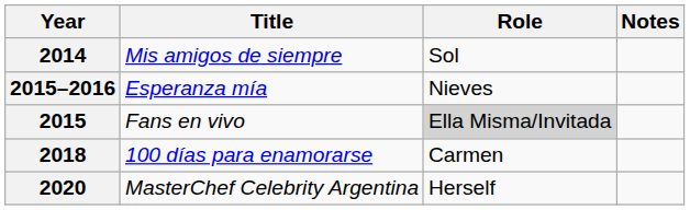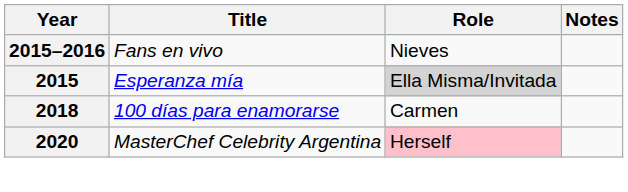 <table class="wikitable plainrowheaders sortable">
 <tr>
 <th scope="col">Year</th>
 <th scope="col">Title</th>
 <th scope="col" class="unsortable">Role</th>
 <th scope="col" class="unsortable">Notes</th>
 </tr>
 <tr>
-<th scope="row">2014</th>
-<td><em><a href='#'>Mis amigos de siempre</a></em></td>
-<td>Sol</td>
-<td></td>
-</tr>
-<tr>
 <th scope="row">2015–2016</th>
-<td><em><a href='#'>Esperanza mía</a></em></td>
+<td><em>Fans en vivo</em></td>
 <td>Nieves</td>
 <td></td>
 </tr>
 <tr>
 <th scope="row">2015</th>
-<td><em>Fans en vivo</em></td>
+<td><em><a href='#'>Esperanza mía</a></em></td>
 <td style="background: lightgrey;">Ella Misma/Invitada</td>
 <td></td>
 </tr>
 <tr>
 <th scope="row">2018</th>
 <td><em><a href='#'>100 días para enamorarse</a></em></td>
 <td>Carmen</td>
 <td></td>
 </tr>
 <tr>
 <th scope="row">2020</th>
 <td><em>MasterChef Celebrity Argentina</em></td>
-<td>Herself</td>
+<td style="background: pink;">Herself</td>
 <td></td>
 </tr>
 </table>
